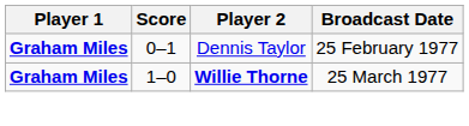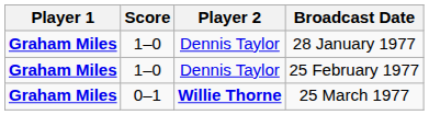 <table class="wikitable" style="text-align: center">
 <tr>
 <th>Player 1</th>
 <th>Score</th>
 <th>Player 2</th>
 <th>Broadcast Date</th>
 </tr>
 <tr>
 <td> <strong><a href='#'>Graham Miles</a></strong></td>
-<td>0–1</td>
+<td>1–0</td>
+<td> <a href='#'>Dennis Taylor</a></td>
+<td>28 January 1977</td>
+</tr>
+<tr>
+<td> <strong><a href='#'>Graham Miles</a></strong></td>
+<td>1–0</td>
 <td> <a href='#'>Dennis Taylor</a></td>
 <td>25 February 1977</td>
 </tr>
 <tr>
 <td><strong> <a href='#'>Graham Miles</a></strong></td>
-<td>1–0</td>
+<td>0–1</td>
 <td> <strong><a href='#'>Willie Thorne</a></strong></td>
 <td>25 March 1977</td>
 </tr>
 </table>
